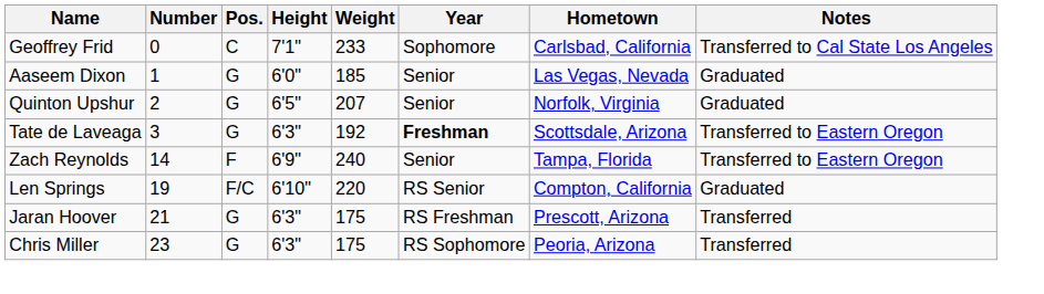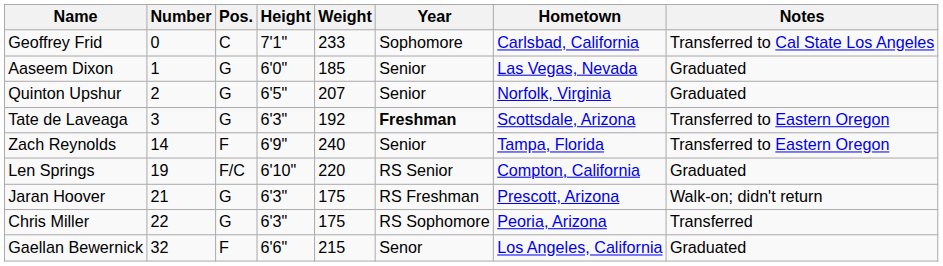 <table class="wikitable sortable" border="1">
 <tr>
 <th>Name</th>
 <th>Number</th>
 <th>Pos.</th>
 <th>Height</th>
 <th>Weight</th>
 <th>Year</th>
 <th>Hometown</th>
 <th class="unsortable">Notes</th>
 </tr>
 <tr>
 <td>Geoffrey Frid</td>
 <td>0</td>
 <td>C</td>
 <td>7'1"</td>
 <td>233</td>
 <td>Sophomore</td>
 <td><a href='#'>Carlsbad, California</a></td>
 <td>Transferred to <a href='#'>Cal State Los Angeles</a></td>
 </tr>
 <tr>
 <td>Aaseem Dixon</td>
 <td>1</td>
 <td>G</td>
 <td>6'0"</td>
 <td>185</td>
 <td>Senior</td>
 <td><a href='#'>Las Vegas, Nevada</a></td>
 <td>Graduated</td>
 </tr>
 <tr>
 <td>Quinton Upshur</td>
 <td>2</td>
 <td>G</td>
 <td>6'5"</td>
 <td>207</td>
 <td>Senior</td>
 <td><a href='#'>Norfolk, Virginia</a></td>
 <td>Graduated</td>
 </tr>
 <tr>
 <td>Tate de Laveaga</td>
 <td>3</td>
 <td>G</td>
 <td>6'3"</td>
 <td>192</td>
 <td><strong>Freshman</strong></td>
 <td><a href='#'>Scottsdale, Arizona</a></td>
 <td>Transferred to <a href='#'>Eastern Oregon</a></td>
 </tr>
 <tr>
 <td>Zach Reynolds</td>
 <td>14</td>
 <td>F</td>
 <td>6'9"</td>
 <td>240</td>
 <td>Senior</td>
 <td><a href='#'>Tampa, Florida</a></td>
 <td>Transferred to <a href='#'>Eastern Oregon</a></td>
 </tr>
 <tr>
 <td>Len Springs</td>
 <td>19</td>
 <td>F/C</td>
 <td>6'10"</td>
 <td>220</td>
 <td>RS Senior</td>
 <td><a href='#'>Compton, California</a></td>
 <td>Graduated</td>
 </tr>
 <tr>
 <td>Jaran Hoover</td>
 <td>21</td>
 <td>G</td>
 <td>6'3"</td>
 <td>175</td>
 <td>RS Freshman</td>
 <td><a href='#'>Prescott, Arizona</a></td>
-<td>Transferred</td>
+<td>Walk-on; didn't return</td>
 </tr>
 <tr>
 <td>Chris Miller</td>
-<td>23</td>
+<td>22</td>
 <td>G</td>
 <td>6'3"</td>
 <td>175</td>
 <td>RS Sophomore</td>
 <td><a href='#'>Peoria, Arizona</a></td>
 <td>Transferred</td>
 </tr>
+<tr>
+<td>Gaellan Bewernick</td>
+<td>32</td>
+<td>F</td>
+<td>6'6"</td>
+<td>215</td>
+<td>Senor</td>
+<td><a href='#'>Los Angeles, California</a></td>
+<td>Graduated</td>
+</tr>
 </table>
